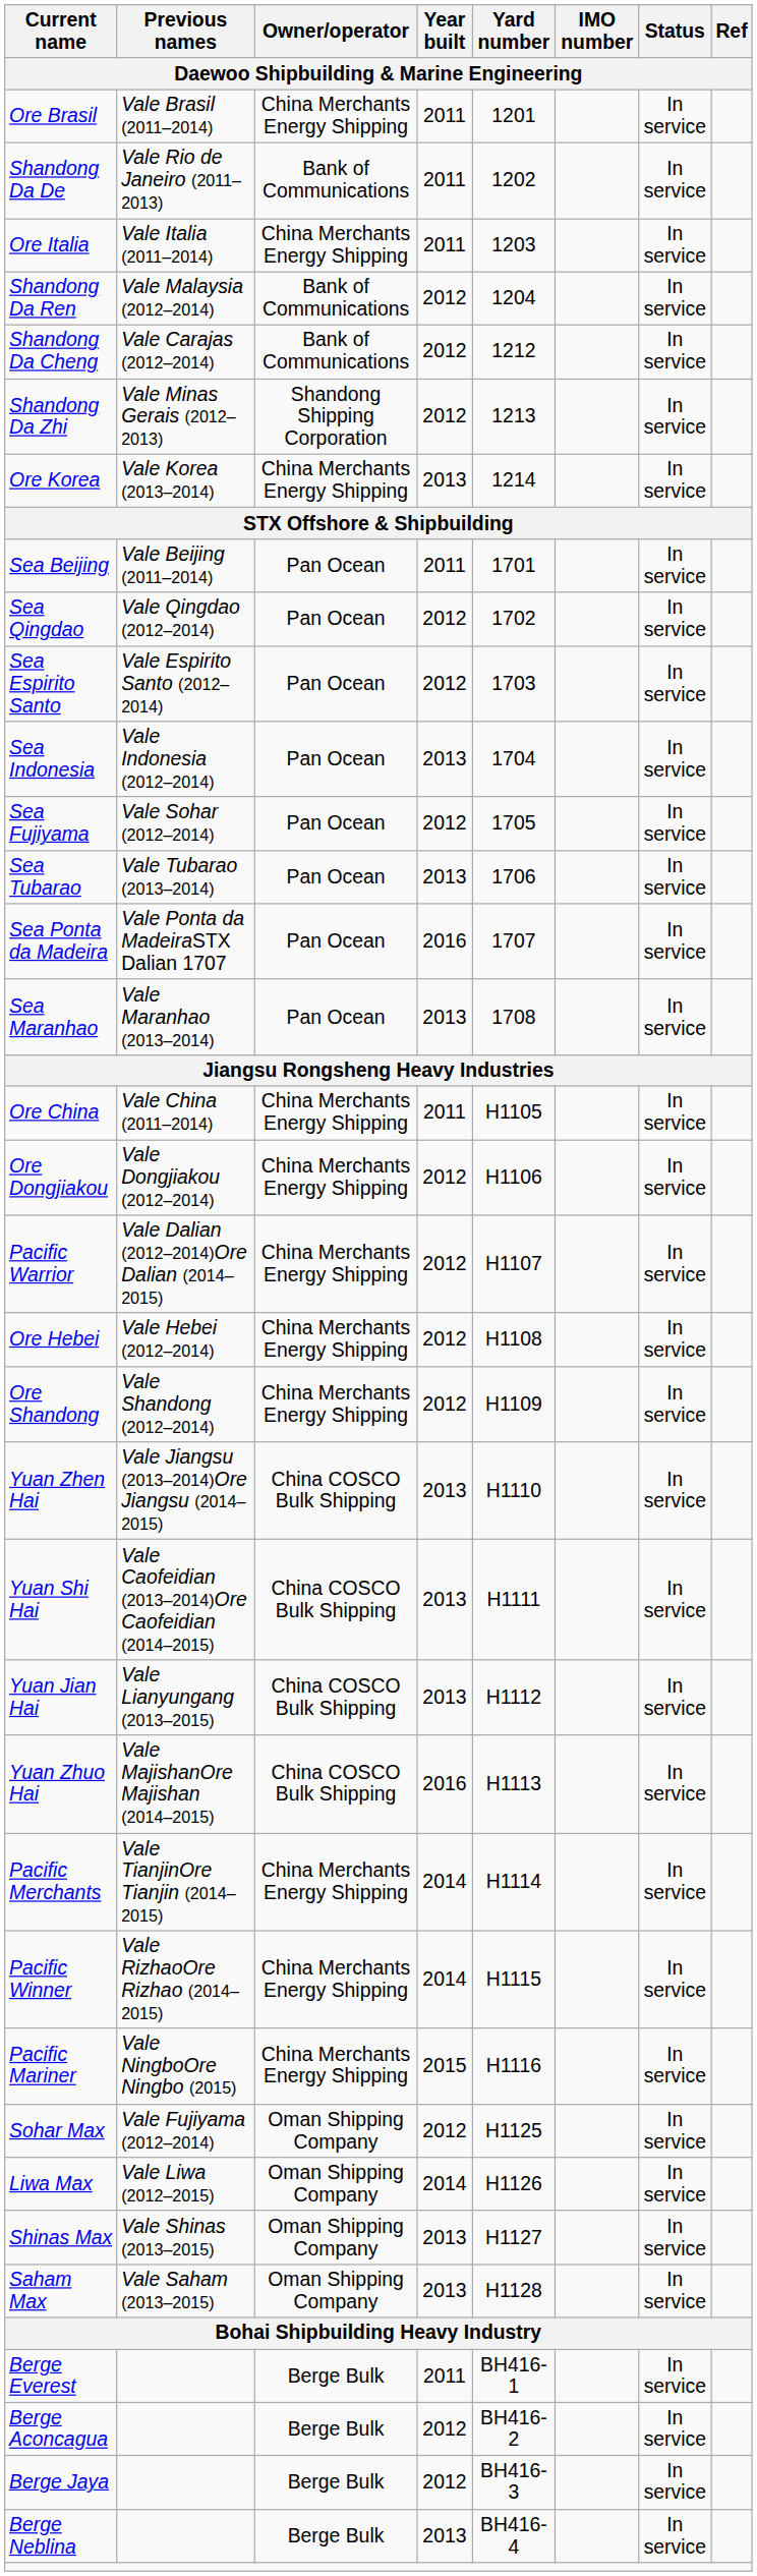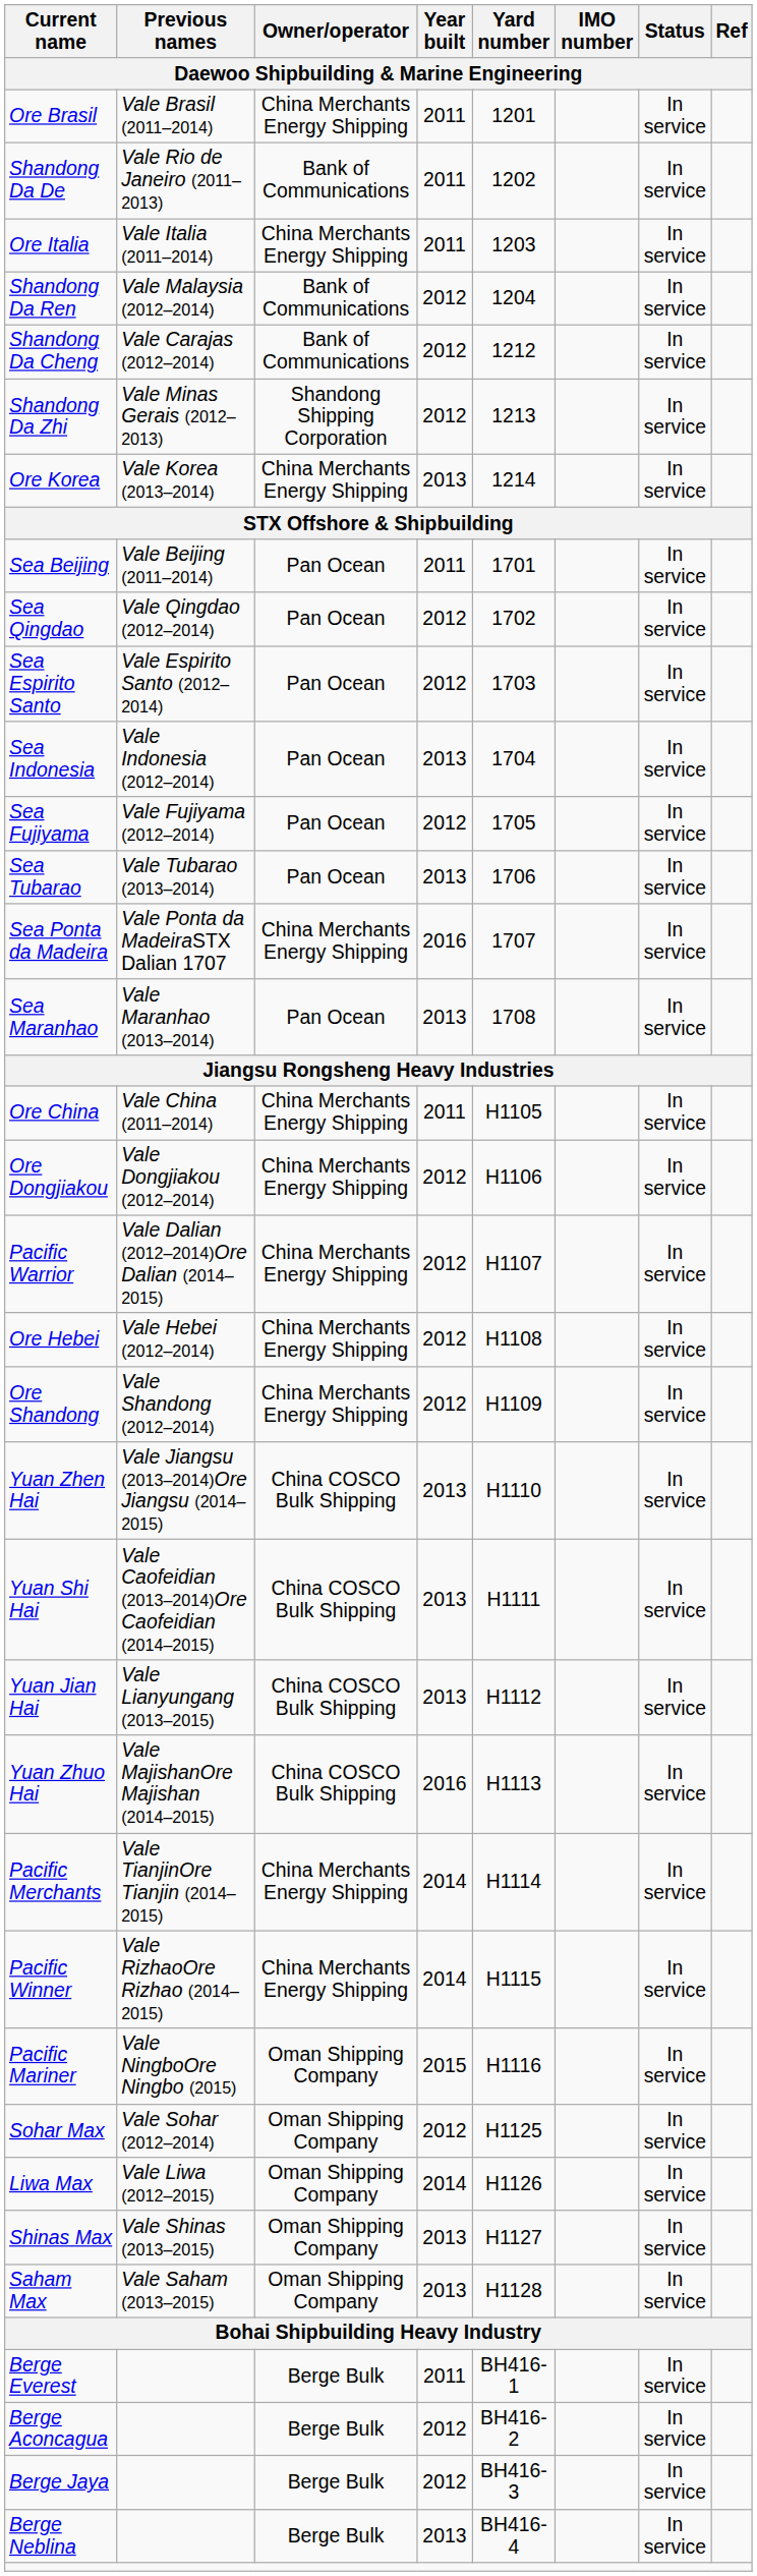 <table class="wikitable">
 <tr>
 <th>Current name</th>
 <th>Previous names</th>
 <th>Owner/operator</th>
 <th>Year built</th>
 <th>Yard number</th>
 <th>IMO number</th>
 <th>Status</th>
 <th>Ref</th>
 </tr>
 <tr>
 <th colspan=8>Daewoo Shipbuilding & Marine Engineering</th>
 </tr>
 <tr>
 <td align="left"><a href='#'><em>Ore Brasil</em></a></td>
 <td align="left"><em>Vale Brasil</em> <small>(2011–2014)</small></td>
 <td align="center">China Merchants Energy Shipping</td>
 <td align="center">2011</td>
 <td align="center">1201</td>
 <td align="center"></td>
 <td align="center">In service</td>
 <td align="center"></td>
 </tr>
 <tr>
 <td align="left"><a href='#'><em>Shandong Da De</em></a></td>
 <td align="left"><em>Vale Rio de Janeiro</em> <small>(2011–2013)</small></td>
 <td align="center">Bank of Communications</td>
 <td align="center">2011</td>
 <td align="center">1202</td>
 <td align="center"></td>
 <td align="center">In service</td>
 <td align="center"></td>
 </tr>
 <tr>
 <td align="left"><a href='#'><em>Ore Italia</em></a></td>
 <td align="left"><em>Vale Italia</em> <small>(2011–2014)</small></td>
 <td align="center">China Merchants Energy Shipping</td>
 <td align="center">2011</td>
 <td align="center">1203</td>
 <td align="center"></td>
 <td align="center">In service</td>
 <td align="center"></td>
 </tr>
 <tr>
 <td align="left"><a href='#'><em>Shandong Da Ren</em></a></td>
 <td align="left"><em>Vale Malaysia</em> <small>(2012–2014)</small></td>
 <td align="center">Bank of Communications</td>
 <td align="center">2012</td>
 <td align="center">1204</td>
 <td align="center"></td>
 <td align="center">In service</td>
 <td align="center"></td>
 </tr>
 <tr>
 <td align="left"><a href='#'><em>Shandong Da Cheng</em></a></td>
 <td align="left"><em>Vale Carajas</em> <small>(2012–2014)</small></td>
 <td align="center">Bank of Communications</td>
 <td align="center">2012</td>
 <td align="center">1212</td>
 <td align="center"></td>
 <td align="center">In service</td>
 <td align="center"></td>
 </tr>
 <tr>
 <td align="left"><a href='#'><em>Shandong Da Zhi</em></a></td>
 <td align="left"><em>Vale Minas Gerais</em> <small>(2012–2013)</small></td>
 <td align="center">Shandong Shipping Corporation</td>
 <td align="center">2012</td>
 <td align="center">1213</td>
 <td align="center"></td>
 <td align="center">In service</td>
 <td align="center"></td>
 </tr>
 <tr>
 <td align="left"><a href='#'><em>Ore Korea</em></a></td>
 <td align="left"><em>Vale Korea</em> <small>(2013–2014)</small></td>
 <td align="center">China Merchants Energy Shipping</td>
 <td align="center">2013</td>
 <td align="center">1214</td>
 <td align="center"></td>
 <td align="center">In service</td>
 <td align="center"></td>
 </tr>
 <tr>
 <th colspan=8>STX Offshore & Shipbuilding</th>
 </tr>
 <tr>
 <td align="left"><a href='#'><em>Sea Beijing</em></a></td>
 <td align="left"><em>Vale Beijing</em> <small>(2011–2014)</small></td>
 <td align="center">Pan Ocean</td>
 <td align="center">2011</td>
 <td align="center">1701</td>
 <td align="center"></td>
 <td align="center">In service</td>
 <td align="center"></td>
 </tr>
 <tr>
 <td align="left"><a href='#'><em>Sea Qingdao</em></a></td>
 <td align="left"><em>Vale Qingdao</em> <small>(2012–2014)</small></td>
 <td align="center">Pan Ocean</td>
 <td align="center">2012</td>
 <td align="center">1702</td>
 <td align="center"></td>
 <td align="center">In service</td>
 <td align="center"></td>
 </tr>
 <tr>
 <td align="left"><a href='#'><em>Sea Espirito Santo</em></a></td>
 <td align="left"><em>Vale Espirito Santo</em> <small>(2012–2014)</small></td>
 <td align="center">Pan Ocean</td>
 <td align="center">2012</td>
 <td align="center">1703</td>
 <td align="center"></td>
 <td align="center">In service</td>
 <td align="center"></td>
 </tr>
 <tr>
 <td align="left"><a href='#'><em>Sea Indonesia</em></a></td>
 <td align="left"><em>Vale Indonesia</em> <small>(2012–2014)</small></td>
 <td align="center">Pan Ocean</td>
 <td align="center">2013</td>
 <td align="center">1704</td>
 <td align="center"></td>
 <td align="center">In service</td>
 <td align="center"></td>
 </tr>
 <tr>
 <td align="left"><a href='#'><em>Sea Fujiyama</em></a></td>
-<td align="left"><em>Vale Sohar</em> <small>(2012–2014)</small></td>
+<td align="left"><em>Vale Fujiyama</em> <small>(2012–2014)</small></td>
 <td align="center">Pan Ocean</td>
 <td align="center">2012</td>
 <td align="center">1705</td>
 <td align="center"></td>
 <td align="center">In service</td>
 <td align="center"></td>
 </tr>
 <tr>
 <td align="left"><a href='#'><em>Sea Tubarao</em></a></td>
 <td align="left"><em>Vale Tubarao</em> <small>(2013–2014)</small></td>
 <td align="center">Pan Ocean</td>
 <td align="center">2013</td>
 <td align="center">1706</td>
 <td align="center"></td>
 <td align="center">In service</td>
 <td align="center"></td>
 </tr>
 <tr>
 <td align="left"><a href='#'><em>Sea Ponta da Madeira</em></a></td>
 <td align="left"><em>Vale Ponta da Madeira</em>STX Dalian 1707</td>
-<td align="center">Pan Ocean</td>
+<td align="center">China Merchants Energy Shipping</td>
 <td align="center">2016</td>
 <td align="center">1707</td>
 <td align="center"></td>
 <td align="center">In service</td>
 <td align="center"></td>
 </tr>
 <tr>
 <td align="left"><a href='#'><em>Sea Maranhao</em></a></td>
 <td align="left"><em>Vale Maranhao</em> <small>(2013–2014)</small></td>
 <td align="center">Pan Ocean</td>
 <td align="center">2013</td>
 <td align="center">1708</td>
 <td align="center"></td>
 <td align="center">In service</td>
 <td align="center"></td>
 </tr>
 <tr>
 <th colspan=8>Jiangsu Rongsheng Heavy Industries</th>
 </tr>
 <tr>
 <td align="left"><a href='#'><em>Ore China</em></a></td>
 <td align="left"><em>Vale China</em> <small>(2011–2014)</small></td>
 <td align="center">China Merchants Energy Shipping</td>
 <td align="center">2011</td>
 <td align="center">H1105</td>
 <td align="center"></td>
 <td align="center">In service</td>
 <td align="center"></td>
 </tr>
 <tr>
 <td align="left"><a href='#'><em>Ore Dongjiakou</em></a></td>
 <td align="left"><em>Vale Dongjiakou</em> <small>(2012–2014)</small></td>
 <td align="center">China Merchants Energy Shipping</td>
 <td align="center">2012</td>
 <td align="center">H1106</td>
 <td align="center"></td>
 <td align="center">In service</td>
 <td align="center"></td>
 </tr>
 <tr>
 <td align="left"><a href='#'><em>Pacific Warrior</em></a></td>
 <td align="left"><em>Vale Dalian</em> <small>(2012–2014)</small><em>Ore Dalian</em> <small>(2014–2015)</small></td>
 <td align="center">China Merchants Energy Shipping</td>
 <td align="center">2012</td>
 <td align="center">H1107</td>
 <td align="center"></td>
 <td align="center">In service</td>
 <td align="center"></td>
 </tr>
 <tr>
 <td align="left"><a href='#'><em>Ore Hebei</em></a></td>
 <td align="left"><em>Vale Hebei</em> <small>(2012–2014)</small></td>
 <td align="center">China Merchants Energy Shipping</td>
 <td align="center">2012</td>
 <td align="center">H1108</td>
 <td align="center"></td>
 <td align="center">In service</td>
 <td align="center"></td>
 </tr>
 <tr>
 <td align="left"><a href='#'><em>Ore Shandong</em></a></td>
 <td align="left"><em>Vale Shandong</em> <small>(2012–2014)</small></td>
 <td align="center">China Merchants Energy Shipping</td>
 <td align="center">2012</td>
 <td align="center">H1109</td>
 <td align="center"></td>
 <td align="center">In service</td>
 <td align="center"></td>
 </tr>
 <tr>
 <td align="left"><a href='#'><em>Yuan Zhen Hai</em></a></td>
 <td align="left"><em>Vale Jiangsu</em> <small>(2013–2014)</small><em>Ore Jiangsu</em> <small>(2014–2015)</small></td>
 <td align="center">China COSCO Bulk Shipping</td>
 <td align="center">2013</td>
 <td align="center">H1110</td>
 <td align="center"></td>
 <td align="center">In service</td>
 <td align="center"></td>
 </tr>
 <tr>
 <td align="left"><a href='#'><em>Yuan Shi Hai</em></a></td>
 <td align="left"><em>Vale Caofeidian</em> <small>(2013–2014)</small><em>Ore Caofeidian</em> <small>(2014–2015)</small></td>
 <td align="center">China COSCO Bulk Shipping</td>
 <td align="center">2013</td>
 <td align="center">H1111</td>
 <td align="center"></td>
 <td align="center">In service</td>
 <td align="center"></td>
 </tr>
 <tr>
 <td align="left"><a href='#'><em>Yuan Jian Hai</em></a></td>
 <td align="left"><em>Vale Lianyungang</em> <small>(2013–2015)</small></td>
 <td align="center">China COSCO Bulk Shipping</td>
 <td align="center">2013</td>
 <td align="center">H1112</td>
 <td align="center"></td>
 <td align="center">In service</td>
 <td align="center"></td>
 </tr>
 <tr>
 <td align="left"><a href='#'><em>Yuan Zhuo Hai</em></a></td>
 <td align="left"><em>Vale Majishan</em><em>Ore Majishan</em> <small>(2014–2015)</small></td>
 <td align="center">China COSCO Bulk Shipping</td>
 <td align="center">2016</td>
 <td align="center">H1113</td>
 <td align="center"></td>
 <td align="center">In service</td>
 <td align="center"></td>
 </tr>
 <tr>
 <td align="left"><a href='#'><em>Pacific Merchants</em></a></td>
 <td align="left"><em>Vale Tianjin</em><em>Ore Tianjin</em> <small>(2014–2015)</small></td>
 <td align="center">China Merchants Energy Shipping</td>
 <td align="center">2014</td>
 <td align="center">H1114</td>
 <td align="center"></td>
 <td align="center">In service</td>
 <td align="center"></td>
 </tr>
 <tr>
 <td align="left"><a href='#'><em>Pacific Winner</em></a></td>
 <td align="left"><em>Vale Rizhao</em><em>Ore Rizhao</em> <small>(2014–2015)</small></td>
 <td align="center">China Merchants Energy Shipping</td>
 <td align="center">2014</td>
 <td align="center">H1115</td>
 <td align="center"></td>
 <td align="center">In service</td>
 <td align="center"></td>
 </tr>
 <tr>
 <td align="left"><a href='#'><em>Pacific Mariner</em></a></td>
 <td align="left"><em>Vale Ningbo</em><em>Ore Ningbo</em> <small>(2015)</small></td>
-<td align="center">China Merchants Energy Shipping</td>
+<td align="center">Oman Shipping Company</td>
 <td align="center">2015</td>
 <td align="center">H1116</td>
 <td align="center"></td>
 <td align="center">In service</td>
 <td align="center"></td>
 </tr>
 <tr>
 <td align="left"><a href='#'><em>Sohar Max</em></a></td>
-<td align="left"><em>Vale Fujiyama</em> <small>(2012–2014)</small></td>
+<td align="left"><em>Vale Sohar</em> <small>(2012–2014)</small></td>
 <td align="center">Oman Shipping Company</td>
 <td align="center">2012</td>
 <td align="center">H1125</td>
 <td align="center"></td>
 <td align="center">In service</td>
 <td align="center"></td>
 </tr>
 <tr>
 <td align="left"><a href='#'><em>Liwa Max</em></a></td>
 <td align="left"><em>Vale Liwa</em> <small>(2012–2015)</small></td>
 <td align="center">Oman Shipping Company</td>
 <td align="center">2014</td>
 <td align="center">H1126</td>
 <td align="center"></td>
 <td align="center">In service</td>
 <td align="center"></td>
 </tr>
 <tr>
 <td align="left"><a href='#'><em>Shinas Max</em></a></td>
 <td align="left"><em>Vale Shinas</em> <small>(2013–2015)</small></td>
 <td align="center">Oman Shipping Company</td>
 <td align="center">2013</td>
 <td align="center">H1127</td>
 <td align="center"></td>
 <td align="center">In service</td>
 <td align="center"></td>
 </tr>
 <tr>
 <td align="left"><a href='#'><em>Saham Max</em></a></td>
 <td align="left"><em>Vale Saham</em> <small>(2013–2015)</small></td>
 <td align="center">Oman Shipping Company</td>
 <td align="center">2013</td>
 <td align="center">H1128</td>
 <td align="center"></td>
 <td align="center">In service</td>
 <td align="center"></td>
 </tr>
 <tr>
 <th colspan=8>Bohai Shipbuilding Heavy Industry</th>
 </tr>
 <tr>
 <td align="left"><a href='#'><em>Berge Everest</em></a></td>
 <td align="left"></td>
 <td align="center">Berge Bulk</td>
 <td align="center">2011</td>
 <td align="center">BH416-1</td>
 <td align="center"></td>
 <td align="center">In service</td>
 <td align="center"></td>
 </tr>
 <tr>
 <td align="left"><a href='#'><em>Berge Aconcagua</em></a></td>
 <td align="left"></td>
 <td align="center">Berge Bulk</td>
 <td align="center">2012</td>
 <td align="center">BH416-2</td>
 <td align="center"></td>
 <td align="center">In service</td>
 <td align="center"></td>
 </tr>
 <tr>
 <td align="left"><a href='#'><em>Berge Jaya</em></a></td>
 <td align="left"></td>
 <td align="center">Berge Bulk</td>
 <td align="center">2012</td>
 <td align="center">BH416-3</td>
 <td align="center"></td>
 <td align="center">In service</td>
 <td align="center"></td>
 </tr>
 <tr>
 <td align="left"><a href='#'><em>Berge Neblina</em></a></td>
 <td align="left"></td>
 <td align="center">Berge Bulk</td>
 <td align="center">2013</td>
 <td align="center">BH416-4</td>
 <td align="center"></td>
 <td align="center">In service</td>
 <td align="center"></td>
 </tr>
 <tr>
 <td align="center" colspan="8"></td>
 </tr>
 </table>
